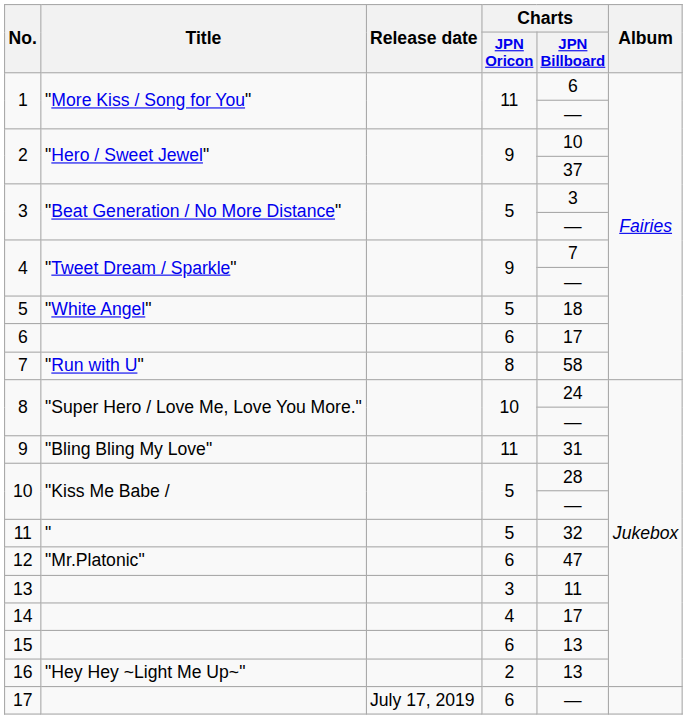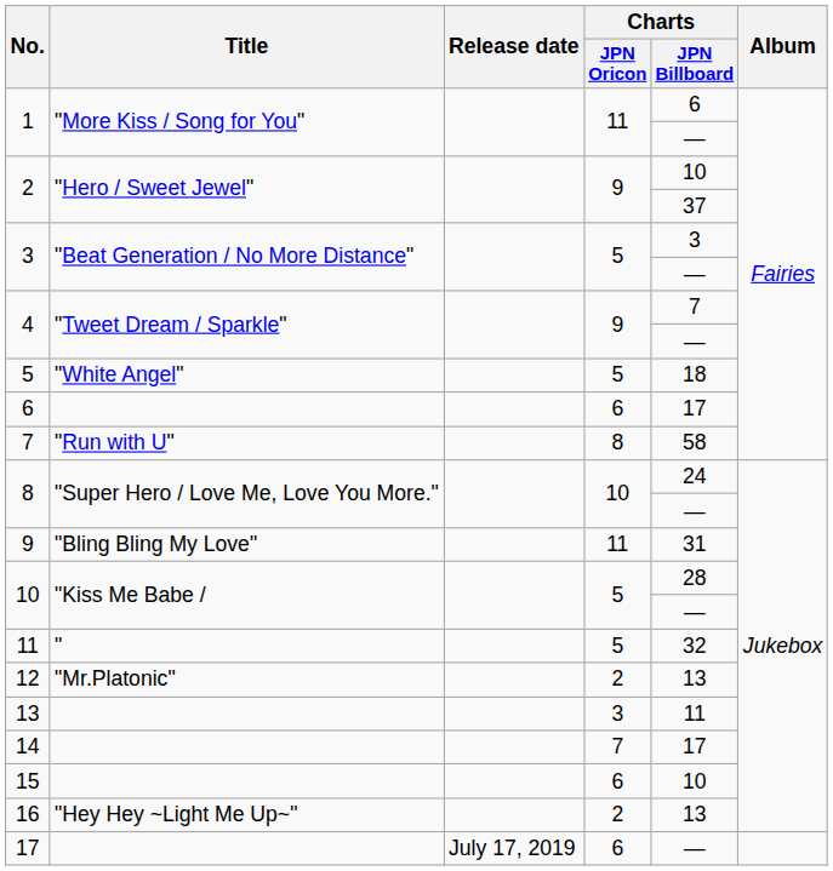 <table class="wikitable" style="text-align:center;">
 <tr>
 <th rowspan="2">No.</th>
 <th rowspan="2">Title</th>
 <th rowspan="2">Release date</th>
 <th colspan="2">Charts</th>
 <th rowspan="2">Album</th>
 </tr>
 <tr>
 <th style="width:3em;font-size:85%;"><a href='#'>JPN<br>Oricon</a><br></th>
 <th style="width:3em;font-size:85%;"><a href='#'>JPN<br>Billboard</a><br></th>
 </tr>
 <tr>
 <td rowspan="2">1</td>
 <td rowspan="2" align="left">"<a href='#'>More Kiss / Song for You</a>"</td>
 <td rowspan="2" align="left"></td>
 <td rowspan="2">11</td>
 <td>6</td>
 <td rowspan="11"><em><a href='#'>Fairies</a></em></td>
 </tr>
 <tr>
 <td>—</td>
 </tr>
 <tr>
 <td rowspan="2">2</td>
 <td rowspan="2" align="left">"<a href='#'>Hero / Sweet Jewel</a>"</td>
 <td rowspan="2" align="left"></td>
 <td rowspan="2">9</td>
 <td>10</td>
 </tr>
 <tr>
 <td>37</td>
 </tr>
 <tr>
 <td rowspan="2">3</td>
 <td rowspan="2" align="left">"<a href='#'>Beat Generation / No More Distance</a>"</td>
 <td rowspan="2" align="left"></td>
 <td rowspan="2">5</td>
 <td>3</td>
 </tr>
 <tr>
 <td>—</td>
 </tr>
 <tr>
 <td rowspan="2">4</td>
 <td rowspan="2" align="left">"<a href='#'>Tweet Dream / Sparkle</a>"</td>
 <td rowspan="2" align="left"></td>
 <td rowspan="2">9</td>
 <td>7</td>
 </tr>
 <tr>
 <td>—</td>
 </tr>
 <tr>
 <td>5</td>
 <td align="left">"<a href='#'>White Angel</a>"</td>
 <td align="left"></td>
 <td>5</td>
 <td>18</td>
 </tr>
 <tr>
 <td>6</td>
 <td align="left"></td>
 <td align="left"></td>
 <td>6</td>
 <td>17</td>
 </tr>
 <tr>
 <td>7</td>
 <td align="left">"<a href='#'>Run with U</a>"</td>
 <td align="left"></td>
 <td>8</td>
 <td>58</td>
 </tr>
 <tr>
 <td rowspan="2">8</td>
 <td rowspan="2" align="left">"Super Hero / Love Me, Love You More."</td>
 <td rowspan="2" align="left"></td>
 <td rowspan="2">10</td>
 <td>24</td>
 <td rowspan="11"><em>Jukebox</em></td>
 </tr>
 <tr>
 <td>—</td>
 </tr>
 <tr>
 <td>9</td>
 <td align="left">"Bling Bling My Love"</td>
 <td align="left"></td>
 <td>11</td>
 <td>31</td>
 </tr>
 <tr>
 <td rowspan="2">10</td>
 <td rowspan="2" align="left">"Kiss Me Babe / </td>
 <td rowspan="2" align="left"></td>
 <td rowspan="2">5</td>
 <td>28</td>
 </tr>
 <tr>
 <td>—</td>
 </tr>
 <tr>
 <td>11</td>
 <td align="left">"</td>
 <td align="left"></td>
 <td>5</td>
 <td>32</td>
 </tr>
 <tr>
 <td>12</td>
 <td align="left">"Mr.Platonic"</td>
 <td align="left"></td>
-<td>6</td>
-<td>47</td>
+<td>2</td>
+<td>13</td>
 </tr>
 <tr>
 <td>13</td>
 <td align="left"></td>
 <td align="left"></td>
 <td>3</td>
 <td>11</td>
 </tr>
 <tr>
 <td>14</td>
 <td align="left"></td>
 <td align="left"></td>
-<td>4</td>
+<td>7</td>
 <td>17</td>
 </tr>
 <tr>
 <td>15</td>
 <td align="left"></td>
 <td align="left"></td>
 <td>6</td>
-<td>13</td>
+<td>10</td>
 </tr>
 <tr>
 <td>16</td>
 <td align="left">"Hey Hey ~Light Me Up~"</td>
 <td align="left"></td>
 <td>2</td>
 <td>13</td>
 </tr>
 <tr>
 <td>17</td>
 <td align="left"></td>
 <td align="left">July 17, 2019</td>
 <td>6</td>
 <td>—</td>
 <td></td>
 </tr>
 </table>
